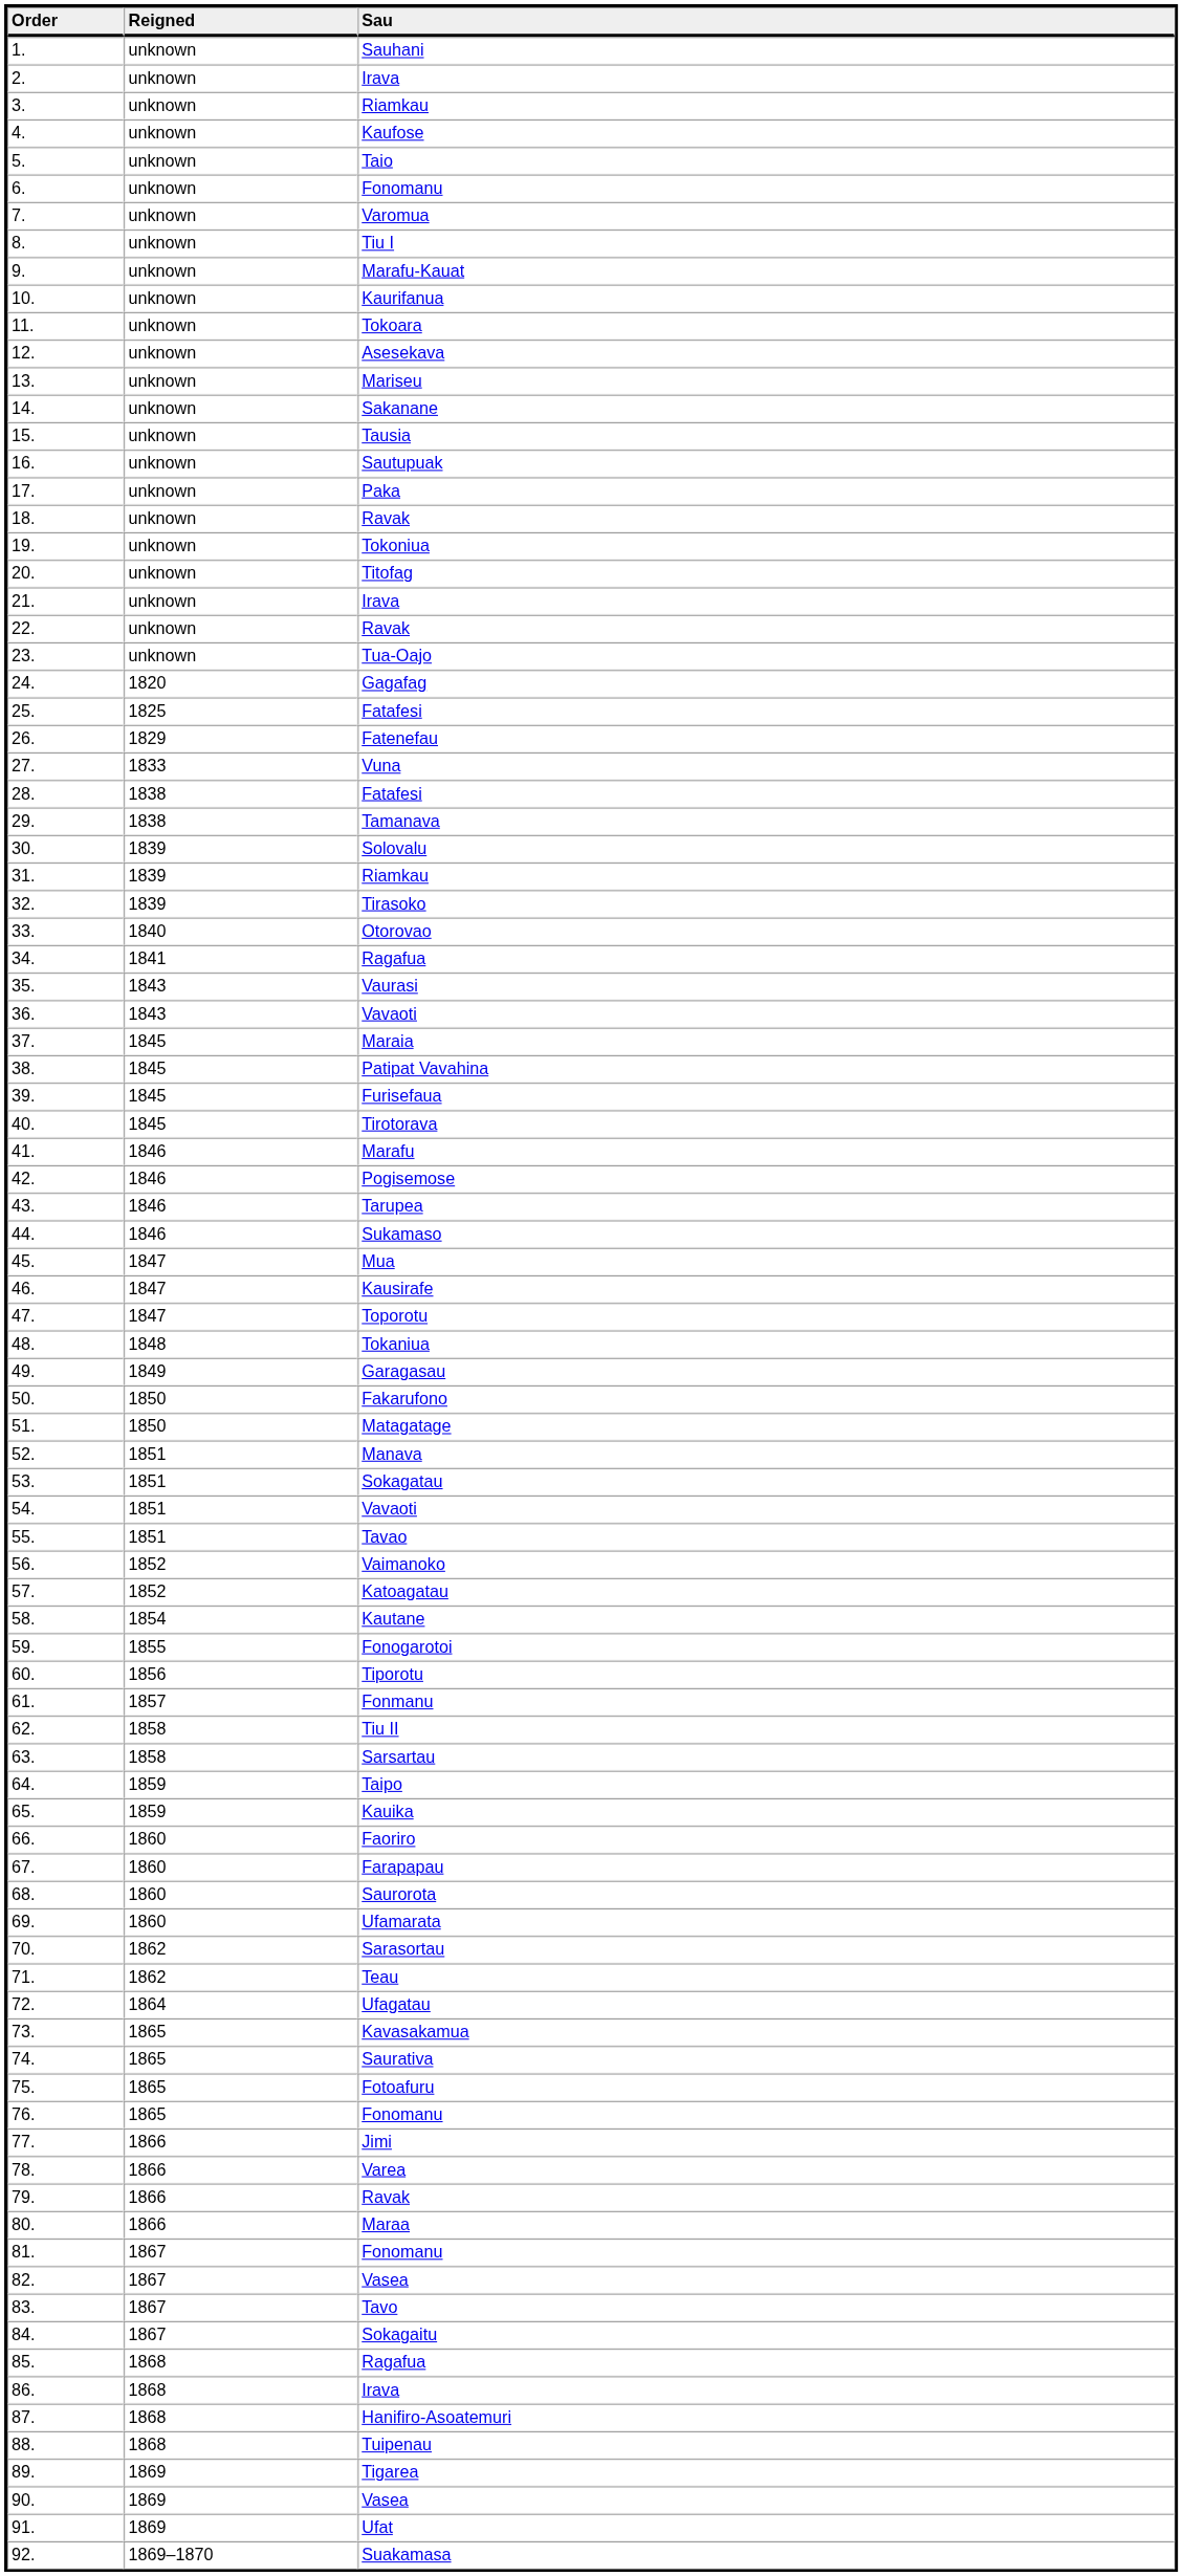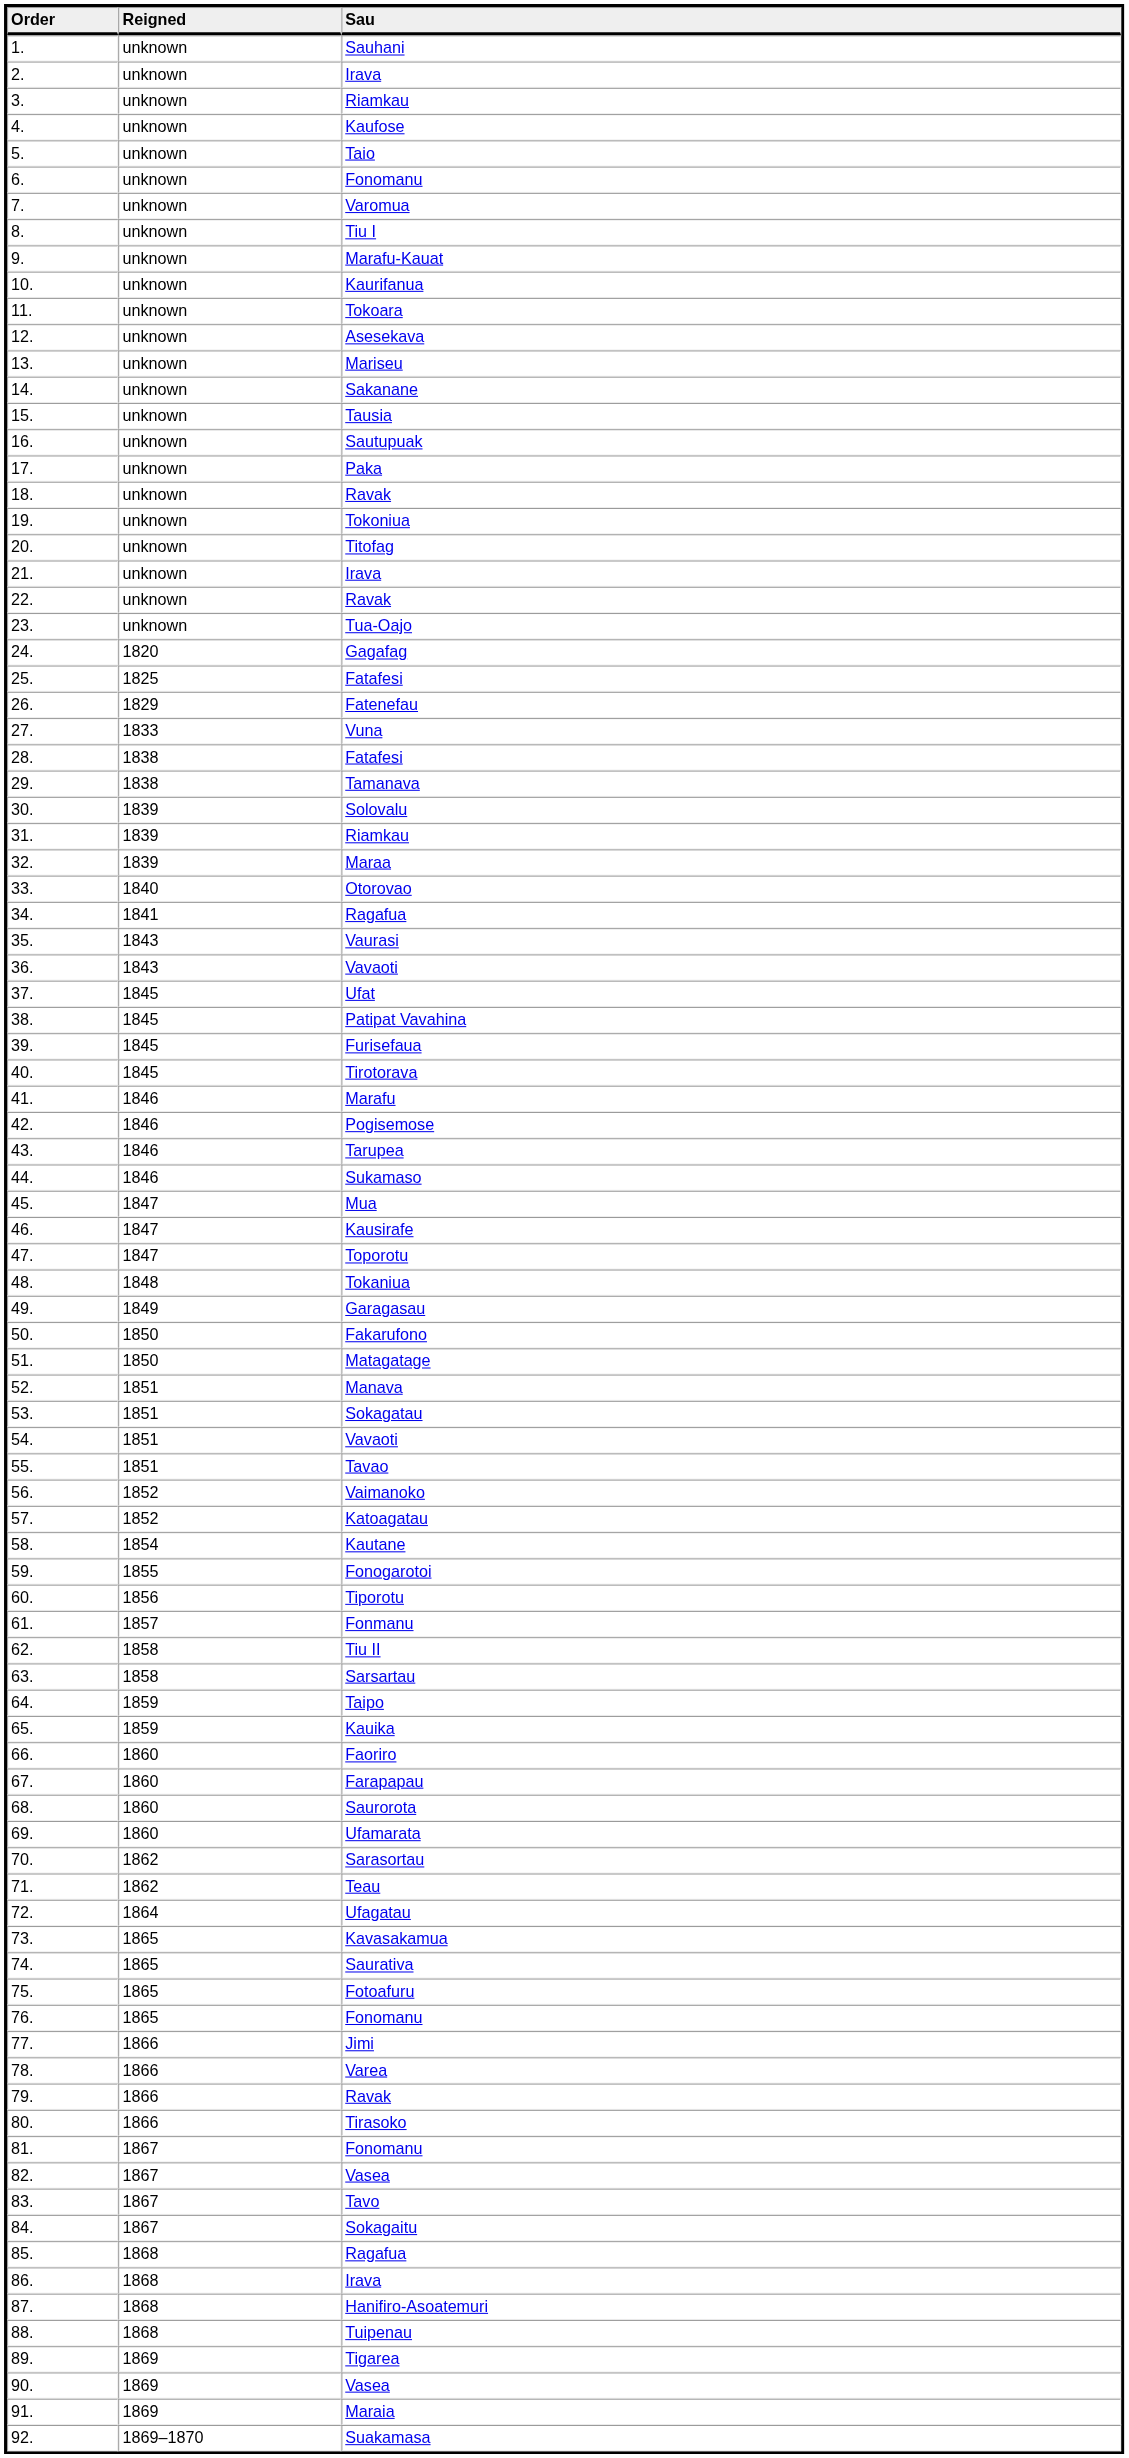 <table table width="70%" border="1" align="center" cellpadding=3 cellspacing=0 style="margin:5px; border:3px solid;">
 <tr>
 <td td width="10%" style="border-bottom:3px solid; background:#efefef;"><strong>Order</strong></td>
 <td td width="20%" style="border-bottom:3px solid; background:#efefef;"><strong>Reigned</strong></td>
 <td td width="70%" style="border-bottom:3px solid; background:#efefef;"><strong>Sau</strong></td>
 </tr>
 <tr>
 <td>1.</td>
 <td>unknown</td>
 <td><a href='#'>Sauhani</a></td>
 </tr>
 <tr>
 <td>2.</td>
 <td>unknown</td>
 <td><a href='#'>Irava</a></td>
 </tr>
 <tr>
 <td>3.</td>
 <td>unknown</td>
 <td><a href='#'>Riamkau</a></td>
 </tr>
 <tr>
 <td>4.</td>
 <td>unknown</td>
 <td><a href='#'>Kaufose</a></td>
 </tr>
 <tr>
 <td>5.</td>
 <td>unknown</td>
 <td><a href='#'>Taio</a></td>
 </tr>
 <tr>
 <td>6.</td>
 <td>unknown</td>
 <td><a href='#'>Fonomanu</a></td>
 </tr>
 <tr>
 <td>7.</td>
 <td>unknown</td>
 <td><a href='#'>Varomua</a></td>
 </tr>
 <tr>
 <td>8.</td>
 <td>unknown</td>
 <td><a href='#'>Tiu I</a></td>
 </tr>
 <tr>
 <td>9.</td>
 <td>unknown</td>
 <td><a href='#'>Marafu-Kauat</a></td>
 </tr>
 <tr>
 <td>10.</td>
 <td>unknown</td>
 <td><a href='#'>Kaurifanua</a></td>
 </tr>
 <tr>
 <td>11.</td>
 <td>unknown</td>
 <td><a href='#'>Tokoara</a></td>
 </tr>
 <tr>
 <td>12.</td>
 <td>unknown</td>
 <td><a href='#'>Asesekava</a></td>
 </tr>
 <tr>
 <td>13.</td>
 <td>unknown</td>
 <td><a href='#'>Mariseu</a></td>
 </tr>
 <tr>
 <td>14.</td>
 <td>unknown</td>
 <td><a href='#'>Sakanane</a></td>
 </tr>
 <tr>
 <td>15.</td>
 <td>unknown</td>
 <td><a href='#'>Tausia</a></td>
 </tr>
 <tr>
 <td>16.</td>
 <td>unknown</td>
 <td><a href='#'>Sautupuak</a></td>
 </tr>
 <tr>
 <td>17.</td>
 <td>unknown</td>
 <td><a href='#'>Paka</a></td>
 </tr>
 <tr>
 <td>18.</td>
 <td>unknown</td>
 <td><a href='#'>Ravak</a></td>
 </tr>
 <tr>
 <td>19.</td>
 <td>unknown</td>
 <td><a href='#'>Tokoniua</a></td>
 </tr>
 <tr>
 <td>20.</td>
 <td>unknown</td>
 <td><a href='#'>Titofag</a></td>
 </tr>
 <tr>
 <td>21.</td>
 <td>unknown</td>
 <td><a href='#'>Irava</a></td>
 </tr>
 <tr>
 <td>22.</td>
 <td>unknown</td>
 <td><a href='#'>Ravak</a></td>
 </tr>
 <tr>
 <td>23.</td>
 <td>unknown</td>
 <td><a href='#'>Tua-Oajo</a></td>
 </tr>
 <tr>
 <td>24.</td>
 <td>1820</td>
 <td><a href='#'>Gagafag</a></td>
 </tr>
 <tr>
 <td>25.</td>
 <td>1825</td>
 <td><a href='#'>Fatafesi</a></td>
 </tr>
 <tr>
 <td>26.</td>
 <td>1829</td>
 <td><a href='#'>Fatenefau</a></td>
 </tr>
 <tr>
 <td>27.</td>
 <td>1833</td>
 <td><a href='#'>Vuna</a></td>
 </tr>
 <tr>
 <td>28.</td>
 <td>1838</td>
 <td><a href='#'>Fatafesi</a></td>
 </tr>
 <tr>
 <td>29.</td>
 <td>1838</td>
 <td><a href='#'>Tamanava</a></td>
 </tr>
 <tr>
 <td>30.</td>
 <td>1839</td>
 <td><a href='#'>Solovalu</a></td>
 </tr>
 <tr>
 <td>31.</td>
 <td>1839</td>
 <td><a href='#'>Riamkau</a></td>
 </tr>
 <tr>
 <td>32.</td>
 <td>1839</td>
-<td><a href='#'>Tirasoko</a></td>
+<td><a href='#'>Maraa</a></td>
 </tr>
 <tr>
 <td>33.</td>
 <td>1840</td>
 <td><a href='#'>Otorovao</a></td>
 </tr>
 <tr>
 <td>34.</td>
 <td>1841</td>
 <td><a href='#'>Ragafua</a></td>
 </tr>
 <tr>
 <td>35.</td>
 <td>1843</td>
 <td><a href='#'>Vaurasi</a></td>
 </tr>
 <tr>
 <td>36.</td>
 <td>1843</td>
 <td><a href='#'>Vavaoti</a></td>
 </tr>
 <tr>
 <td>37.</td>
 <td>1845</td>
-<td><a href='#'>Maraia</a></td>
+<td><a href='#'>Ufat</a></td>
 </tr>
 <tr>
 <td>38.</td>
 <td>1845</td>
 <td><a href='#'>Patipat Vavahina</a></td>
 </tr>
 <tr>
 <td>39.</td>
 <td>1845</td>
 <td><a href='#'>Furisefaua</a></td>
 </tr>
 <tr>
 <td>40.</td>
 <td>1845</td>
 <td><a href='#'>Tirotorava</a></td>
 </tr>
 <tr>
 <td>41.</td>
 <td>1846</td>
 <td><a href='#'>Marafu</a></td>
 </tr>
 <tr>
 <td>42.</td>
 <td>1846</td>
 <td><a href='#'>Pogisemose</a></td>
 </tr>
 <tr>
 <td>43.</td>
 <td>1846</td>
 <td><a href='#'>Tarupea</a></td>
 </tr>
 <tr>
 <td>44.</td>
 <td>1846</td>
 <td><a href='#'>Sukamaso</a></td>
 </tr>
 <tr>
 <td>45.</td>
 <td>1847</td>
 <td><a href='#'>Mua</a></td>
 </tr>
 <tr>
 <td>46.</td>
 <td>1847</td>
 <td><a href='#'>Kausirafe</a></td>
 </tr>
 <tr>
 <td>47.</td>
 <td>1847</td>
 <td><a href='#'>Toporotu</a></td>
 </tr>
 <tr>
 <td>48.</td>
 <td>1848</td>
 <td><a href='#'>Tokaniua</a></td>
 </tr>
 <tr>
 <td>49.</td>
 <td>1849</td>
 <td><a href='#'>Garagasau</a></td>
 </tr>
 <tr>
 <td>50.</td>
 <td>1850</td>
 <td><a href='#'>Fakarufono</a></td>
 </tr>
 <tr>
 <td>51.</td>
 <td>1850</td>
 <td><a href='#'>Matagatage</a></td>
 </tr>
 <tr>
 <td>52.</td>
 <td>1851</td>
 <td><a href='#'>Manava</a></td>
 </tr>
 <tr>
 <td>53.</td>
 <td>1851</td>
 <td><a href='#'>Sokagatau</a></td>
 </tr>
 <tr>
 <td>54.</td>
 <td>1851</td>
 <td><a href='#'>Vavaoti</a></td>
 </tr>
 <tr>
 <td>55.</td>
 <td>1851</td>
 <td><a href='#'>Tavao</a></td>
 </tr>
 <tr>
 <td>56.</td>
 <td>1852</td>
 <td><a href='#'>Vaimanoko</a></td>
 </tr>
 <tr>
 <td>57.</td>
 <td>1852</td>
 <td><a href='#'>Katoagatau</a></td>
 </tr>
 <tr>
 <td>58.</td>
 <td>1854</td>
 <td><a href='#'>Kautane</a></td>
 </tr>
 <tr>
 <td>59.</td>
 <td>1855</td>
 <td><a href='#'>Fonogarotoi</a></td>
 </tr>
 <tr>
 <td>60.</td>
 <td>1856</td>
 <td><a href='#'>Tiporotu</a></td>
 </tr>
 <tr>
 <td>61.</td>
 <td>1857</td>
 <td><a href='#'>Fonmanu</a></td>
 </tr>
 <tr>
 <td>62.</td>
 <td>1858</td>
 <td><a href='#'>Tiu II</a></td>
 </tr>
 <tr>
 <td>63.</td>
 <td>1858</td>
 <td><a href='#'>Sarsartau</a></td>
 </tr>
 <tr>
 <td>64.</td>
 <td>1859</td>
 <td><a href='#'>Taipo</a></td>
 </tr>
 <tr>
 <td>65.</td>
 <td>1859</td>
 <td><a href='#'>Kauika</a></td>
 </tr>
 <tr>
 <td>66.</td>
 <td>1860</td>
 <td><a href='#'>Faoriro</a></td>
 </tr>
 <tr>
 <td>67.</td>
 <td>1860</td>
 <td><a href='#'>Farapapau</a></td>
 </tr>
 <tr>
 <td>68.</td>
 <td>1860</td>
 <td><a href='#'>Saurorota</a></td>
 </tr>
 <tr>
 <td>69.</td>
 <td>1860</td>
 <td><a href='#'>Ufamarata</a></td>
 </tr>
 <tr>
 <td>70.</td>
 <td>1862</td>
 <td><a href='#'>Sarasortau</a></td>
 </tr>
 <tr>
 <td>71.</td>
 <td>1862</td>
 <td><a href='#'>Teau</a></td>
 </tr>
 <tr>
 <td>72.</td>
 <td>1864</td>
 <td><a href='#'>Ufagatau</a></td>
 </tr>
 <tr>
 <td>73.</td>
 <td>1865</td>
 <td><a href='#'>Kavasakamua</a></td>
 </tr>
 <tr>
 <td>74.</td>
 <td>1865</td>
 <td><a href='#'>Saurativa</a></td>
 </tr>
 <tr>
 <td>75.</td>
 <td>1865</td>
 <td><a href='#'>Fotoafuru</a></td>
 </tr>
 <tr>
 <td>76.</td>
 <td>1865</td>
 <td><a href='#'>Fonomanu</a></td>
 </tr>
 <tr>
 <td>77.</td>
 <td>1866</td>
 <td><a href='#'>Jimi</a></td>
 </tr>
 <tr>
 <td>78.</td>
 <td>1866</td>
 <td><a href='#'>Varea</a></td>
 </tr>
 <tr>
 <td>79.</td>
 <td>1866</td>
 <td><a href='#'>Ravak</a></td>
 </tr>
 <tr>
 <td>80.</td>
 <td>1866</td>
-<td><a href='#'>Maraa</a></td>
+<td><a href='#'>Tirasoko</a></td>
 </tr>
 <tr>
 <td>81.</td>
 <td>1867</td>
 <td><a href='#'>Fonomanu</a></td>
 </tr>
 <tr>
 <td>82.</td>
 <td>1867</td>
 <td><a href='#'>Vasea</a></td>
 </tr>
 <tr>
 <td>83.</td>
 <td>1867</td>
 <td><a href='#'>Tavo</a></td>
 </tr>
 <tr>
 <td>84.</td>
 <td>1867</td>
 <td><a href='#'>Sokagaitu</a></td>
 </tr>
 <tr>
 <td>85.</td>
 <td>1868</td>
 <td><a href='#'>Ragafua</a></td>
 </tr>
 <tr>
 <td>86.</td>
 <td>1868</td>
 <td><a href='#'>Irava</a></td>
 </tr>
 <tr>
 <td>87.</td>
 <td>1868</td>
 <td><a href='#'>Hanifiro-Asoatemuri</a></td>
 </tr>
 <tr>
 <td>88.</td>
 <td>1868</td>
 <td><a href='#'>Tuipenau</a></td>
 </tr>
 <tr>
 <td>89.</td>
 <td>1869</td>
 <td><a href='#'>Tigarea</a></td>
 </tr>
 <tr>
 <td>90.</td>
 <td>1869</td>
 <td><a href='#'>Vasea</a></td>
 </tr>
 <tr>
 <td>91.</td>
 <td>1869</td>
-<td><a href='#'>Ufat</a></td>
+<td><a href='#'>Maraia</a></td>
 </tr>
 <tr>
 <td>92.</td>
 <td>1869–1870</td>
 <td><a href='#'>Suakamasa</a></td>
 </tr>
 <tr>
 </tr>
 </table>
